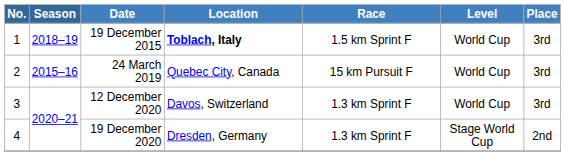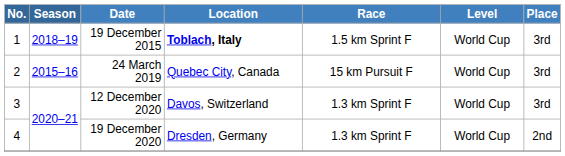 <table class="wikitable sortable" style="font-size:95%; text-align:center; border:grey solid 1px; border-collapse:collapse; background:#ffffff;">
 <tr style="background:#efefef;">
 <th style="background-color:#369; color:white;">No.</th>
 <th style="background-color:#369; color:white;">Season</th>
 <th style="background-color:#4180be; color:white; width:100px;">Date</th>
 <th style="background-color:#4180be; color:white; width:170px;">Location</th>
 <th style="background-color:#4180be; color:white; width:170px;">Race</th>
 <th style="background-color:#4180be; color:white; width:100px;">Level</th>
 <th style="background-color:#4180be; color:white;">Place</th>
 </tr>
 <tr>
 <td align=center>1</td>
 <td rowspan=1 align=center><a href='#'>2018–19</a></td>
 <td align=right>19 December 2015</td>
 <td align=left><strong> <a href='#'>Toblach</a>, Italy</strong></td>
 <td>1.5 km Sprint F</td>
 <td>World Cup</td>
 <td>3rd</td>
 </tr>
 <tr>
 <td align=center>2</td>
 <td rowspan=1 align=center><a href='#'>2015–16</a></td>
 <td align=right>24 March 2019</td>
 <td align=left> <a href='#'>Quebec City</a>, Canada</td>
 <td>15 km Pursuit F</td>
 <td>World Cup</td>
 <td>3rd</td>
 </tr>
 <tr>
 <td align=center>3</td>
 <td rowspan=2 align=center><a href='#'>2020–21</a></td>
 <td align=right>12 December 2020</td>
 <td align=left> <a href='#'>Davos</a>, Switzerland</td>
 <td>1.3 km Sprint F</td>
 <td>World Cup</td>
 <td>3rd</td>
 </tr>
 <tr>
 <td align=center>4</td>
 <td align=right>19 December 2020</td>
 <td align=left> <a href='#'>Dresden</a>, Germany</td>
 <td>1.3 km Sprint F</td>
-<td>Stage World Cup</td>
+<td>World Cup</td>
 <td>2nd</td>
 </tr>
 <tr>
 </tr>
 </table>
